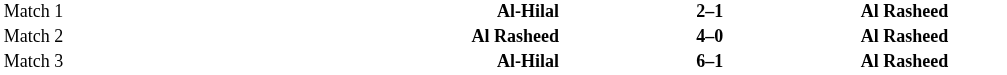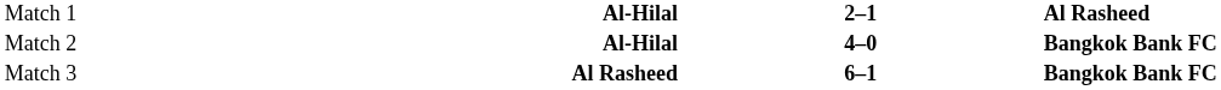 <table width=100% cellspacing=1>
 <tr>
 <th width=10%></th>
 <th width=20%></th>
 <th width=12%></th>
 <th width=20%></th>
 <th></th>
 </tr>
 <tr style=font-size:90%>
 <td align=right>Match 1</td>
 <td align=right><strong>Al-Hilal</strong></td>
 <td align=center><strong>2–1</strong></td>
 <td><strong>Al Rasheed</strong></td>
 </tr>
 <tr style=font-size:90%>
 <td align=right>Match 2</td>
-<td align=right><strong>Al Rasheed</strong></td>
+<td align=right><strong>Al-Hilal</strong></td>
 <td align=center><strong>4–0</strong></td>
-<td><strong>Al Rasheed</strong></td>
+<td><strong>Bangkok Bank FC</strong></td>
 </tr>
 <tr style=font-size:90%>
 <td align=right>Match 3</td>
-<td align=right><strong>Al-Hilal</strong></td>
+<td align=right><strong>Al Rasheed</strong></td>
 <td align=center><strong>6–1</strong></td>
-<td><strong>Al Rasheed</strong></td>
+<td><strong>Bangkok Bank FC</strong></td>
 </tr>
 </table>
